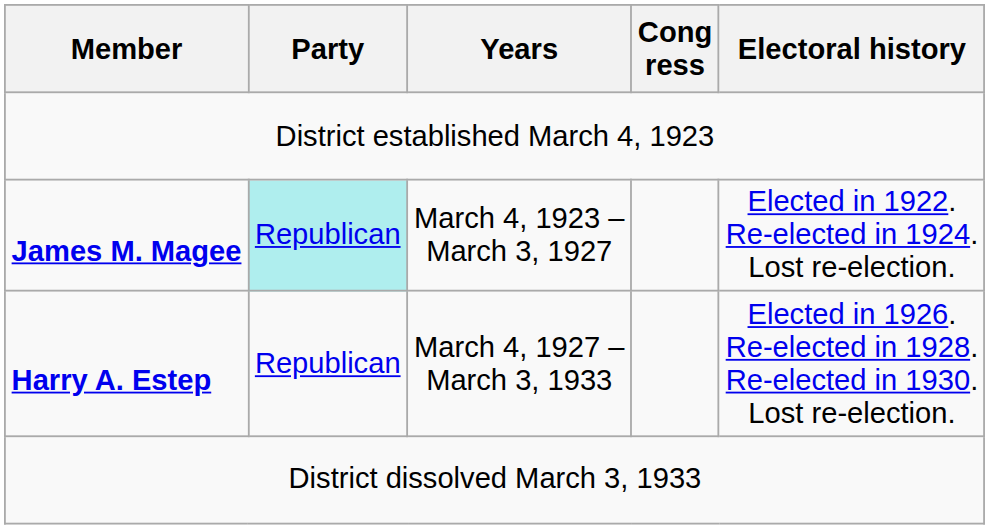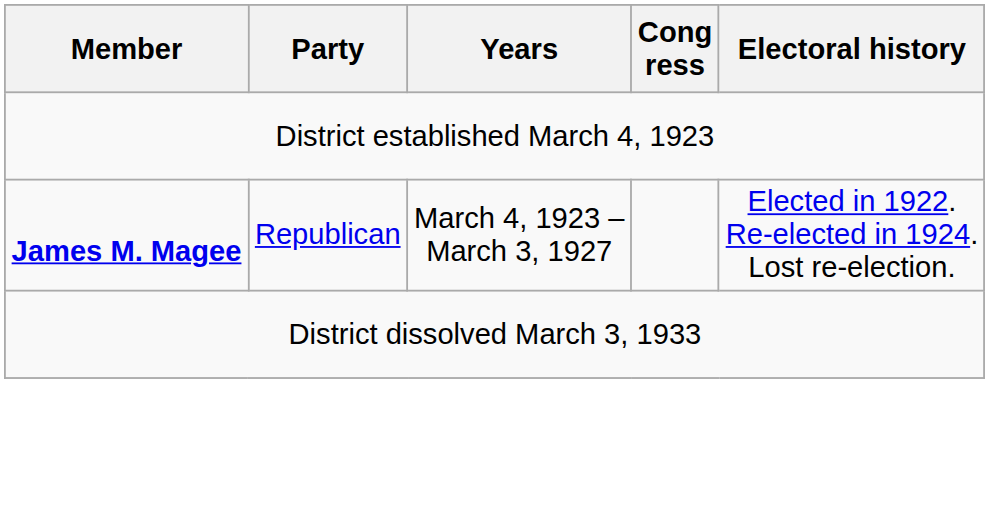 <table class=wikitable style="text-align:center">
 <tr style="height:3em">
 <th>Member</th>
 <th>Party</th>
 <th>Years</th>
 <th>Cong<br>ress</th>
 <th>Electoral history</th>
 </tr>
 <tr style="height:3em">
 <td colspan=5>District established March 4, 1923</td>
 </tr>
 <tr style="height:3em">
 <td align=left><br><strong><a href='#'>James M. Magee</a></strong><br></td>
-<td style="background: paleturquoise;"><a href='#'>Republican</a></td>
+<td><a href='#'>Republican</a></td>
 <td nowrap>March 4, 1923 –<br>March 3, 1927</td>
 <td></td>
 <td><a href='#'>Elected in 1922</a>.<br><a href='#'>Re-elected in 1924</a>.<br>Lost re-election.</td>
 </tr>
 <tr style="height:3em">
-<td align=left><br><strong><a href='#'>Harry A. Estep</a></strong><br></td>
-<td><a href='#'>Republican</a></td>
-<td nowrap>March 4, 1927 –<br>March 3, 1933</td>
-<td></td>
-<td><a href='#'>Elected in 1926</a>.<br><a href='#'>Re-elected in 1928</a>.<br><a href='#'>Re-elected in 1930</a>.<br>Lost re-election.</td>
-</tr>
-<tr style="height:3em">
 <td colspan=5>District dissolved March 3, 1933</td>
 </tr>
 </table>
